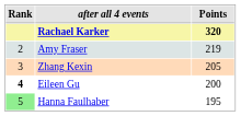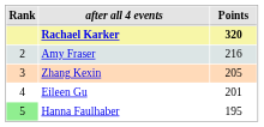 <table cellspacing="1" cellpadding="3" style="border:1px solid #AAAAAA;font-size:86%">
 <tr style="background-color: #E4E4E4;">
 <th style="border-bottom:1px solid #AAAAAA; width: 10px;">Rank</th>
 <th style="border-bottom:1px solid #AAAAAA; width: 200px;"><em>after all 4 events</em></th>
 <th style="border-bottom:1px solid #AAAAAA; width: 50px;">Points</th>
 </tr>
 <tr style="background:#f7f6a8;">
 <td align=center></td>
 <td> <strong><a href='#'>Rachael Karker</a></strong></td>
 <td align=center><strong>320</strong></td>
 </tr>
 <tr style="background:#dce5e5;">
 <td align=center>2</td>
 <td> <a href='#'>Amy Fraser</a></td>
-<td align=center>219</td>
+<td align=center>216</td>
 </tr>
 <tr style="background:#ffdab9;">
 <td align=center>3</td>
 <td> <a href='#'>Zhang Kexin</a></td>
 <td align=center>205</td>
 </tr>
 <tr>
-<td align=center><strong>4</strong></td>
+<td align=center>4</td>
 <td> <a href='#'>Eileen Gu</a></td>
-<td align=center>200</td>
+<td align=center>201</td>
 </tr>
 <tr>
 <td align=center style="background: lightgreen;">5</td>
 <td> <a href='#'>Hanna Faulhaber</a></td>
 <td align=center>195</td>
 </tr>
 </table>
